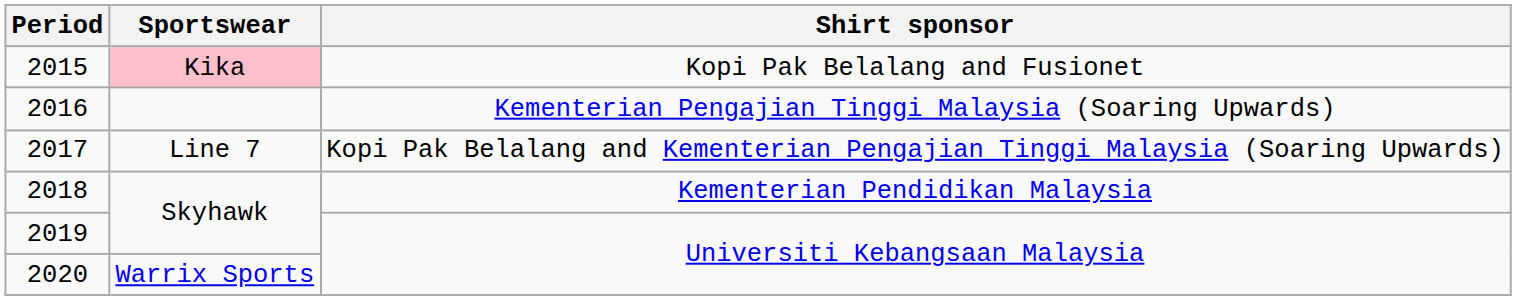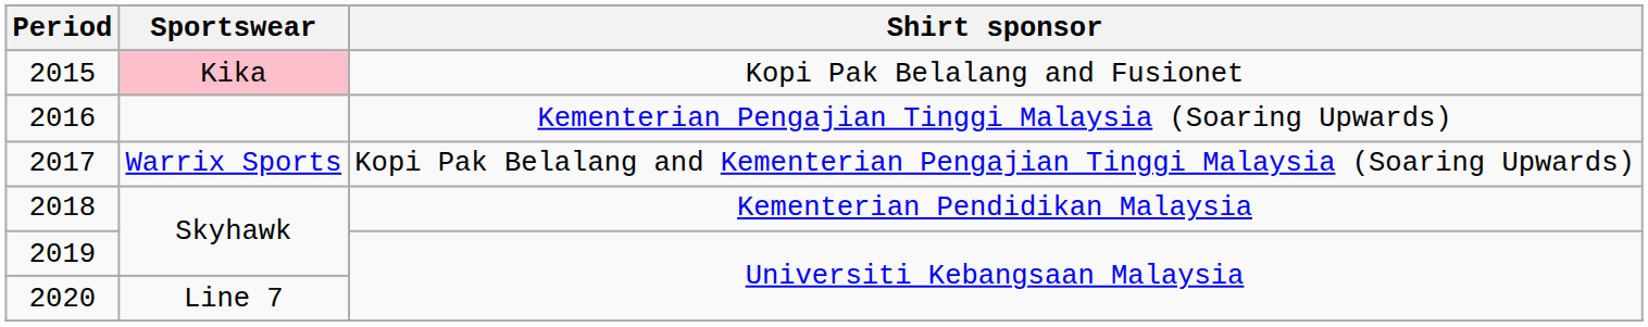 <table class="wikitable" style="text-align:center;margin-left:1em;float:center">
 <tr>
 <th>Period</th>
 <th>Sportswear</th>
 <th>Shirt sponsor</th>
 </tr>
 <tr>
 <td>2015</td>
 <td style="background: pink;">Kika</td>
 <td>Kopi Pak Belalang and Fusionet</td>
 </tr>
 <tr>
 <td>2016</td>
 <td></td>
 <td><a href='#'>Kementerian Pengajian Tinggi Malaysia</a> (Soaring Upwards)</td>
 </tr>
 <tr>
 <td>2017</td>
-<td>Line 7</td>
+<td><a href='#'>Warrix Sports</a></td>
 <td>Kopi Pak Belalang and <a href='#'>Kementerian Pengajian Tinggi Malaysia</a> (Soaring Upwards)</td>
 </tr>
 <tr>
 <td>2018</td>
 <td rowspan=2>Skyhawk</td>
 <td><a href='#'>Kementerian Pendidikan Malaysia</a></td>
 </tr>
 <tr>
 <td>2019</td>
 <td rowspan=2><a href='#'>Universiti Kebangsaan Malaysia</a></td>
 </tr>
 <tr>
 <td>2020</td>
-<td><a href='#'>Warrix Sports</a></td>
+<td>Line 7</td>
 </tr>
 </table>
